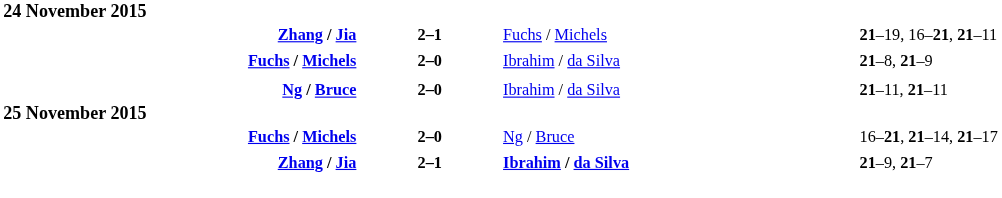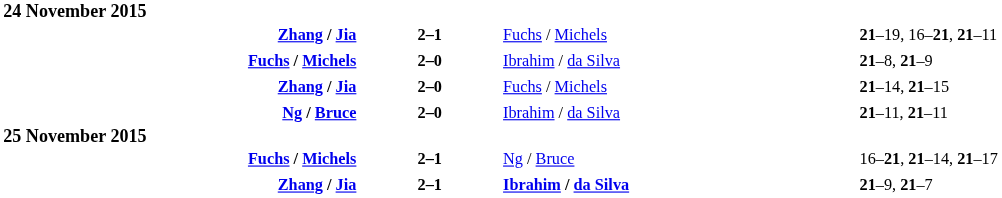 <table style="width:100%;" cellspacing="1">
 <tr>
 <th width=25%></th>
 <th width=10%></th>
 <th width=25%></th>
 </tr>
 <tr>
 <td><strong>24 November 2015</strong></td>
 </tr>
 <tr style=font-size:90%>
 <td align=right><strong> <a href='#'>Zhang</a> / <a href='#'>Jia</a></strong></td>
 <td align=center><strong> 2–1 </strong></td>
 <td> <a href='#'>Fuchs</a> / <a href='#'>Michels</a></td>
 <td><strong>21</strong>–19, 16–<strong>21</strong>, <strong>21</strong>–11</td>
 </tr>
 <tr>
 <td></td>
 </tr>
 <tr style=font-size:90%>
 <td align=right><strong> <a href='#'>Fuchs</a> / <a href='#'>Michels</a></strong></td>
 <td align=center><strong> 2–0 </strong></td>
 <td> <a href='#'>Ibrahim</a> / <a href='#'>da Silva</a></td>
 <td><strong>21</strong>–8, <strong>21</strong>–9</td>
 </tr>
 <tr>
 <td></td>
 </tr>
+<tr style=font-size:90%>
+<td align=right><strong> <a href='#'>Zhang</a> / <a href='#'>Jia</a></strong></td>
+<td align=center><strong> 2–0 </strong></td>
+<td> <a href='#'>Fuchs</a> / <a href='#'>Michels</a></td>
+<td><strong>21</strong>–14, <strong>21</strong>–15</td>
+<td></td>
+</tr>
 <tr>
 <td></td>
 </tr>
 <tr style=font-size:90%>
 <td align=right><strong> <a href='#'>Ng</a> / <a href='#'>Bruce</a></strong></td>
 <td align=center><strong> 2–0 </strong></td>
 <td> <a href='#'>Ibrahim</a> / <a href='#'>da Silva</a></td>
 <td><strong>21</strong>–11, <strong>21</strong>–11</td>
 <td></td>
 </tr>
 <tr>
 <td><strong>25 November 2015</strong></td>
 </tr>
 <tr style=font-size:90%>
 <td align=right><strong> <a href='#'>Fuchs</a> / <a href='#'>Michels</a></strong></td>
-<td align=center><strong> 2–0 </strong></td>
+<td align=center><strong> 2–1 </strong></td>
 <td> <a href='#'>Ng</a> / <a href='#'>Bruce</a></td>
 <td>16–<strong>21</strong>, <strong>21</strong>–14, <strong>21</strong>–17</td>
 </tr>
 <tr>
 <td></td>
 </tr>
 <tr style=font-size:90%>
 <td align=right><strong> <a href='#'>Zhang</a> / <a href='#'>Jia</a></strong></td>
 <td align=center><strong> 2–1 </strong></td>
 <td><strong> <a href='#'>Ibrahim</a> / <a href='#'>da Silva</a></strong></td>
 <td><strong>21</strong>–9, <strong>21</strong>–7</td>
 <td></td>
 </tr>
 </table>
